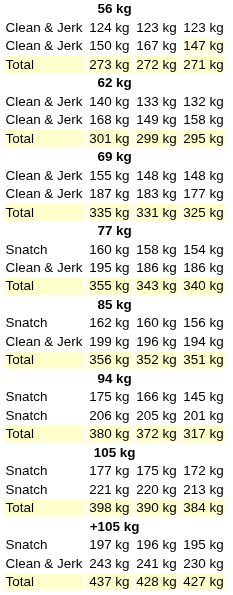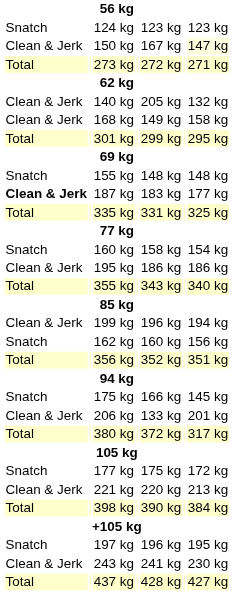 <table>
 <tr>
 <th colspan=7>56 kg</th>
 </tr>
 <tr>
-<td>Clean & Jerk</td>
+<td>Snatch</td>
 <td></td>
 <td>124 kg</td>
 <td></td>
 <td>123 kg</td>
 <td></td>
 <td>123 kg</td>
 </tr>
 <tr>
 <td>Clean & Jerk</td>
 <td></td>
 <td>150 kg</td>
 <td></td>
 <td>167 kg</td>
 <td></td>
 <td style="background: lightyellow;">147 kg</td>
 </tr>
 <tr bgcolor=ffffcc>
 <td>Total</td>
 <td></td>
 <td>273 kg</td>
 <td></td>
 <td>272 kg</td>
 <td></td>
 <td>271 kg</td>
 </tr>
 <tr>
 <th colspan=7>62 kg</th>
 </tr>
 <tr>
 <td>Clean & Jerk</td>
 <td></td>
 <td>140 kg</td>
 <td></td>
-<td>133 kg</td>
+<td>205 kg</td>
 <td></td>
 <td>132 kg</td>
 </tr>
 <tr>
 <td>Clean & Jerk</td>
 <td></td>
 <td>168 kg</td>
 <td></td>
 <td>149 kg</td>
 <td></td>
 <td>158 kg</td>
 </tr>
 <tr bgcolor=ffffcc>
 <td>Total</td>
 <td></td>
 <td>301 kg</td>
 <td></td>
 <td>299 kg</td>
 <td></td>
 <td>295 kg</td>
 </tr>
 <tr>
 <th colspan=7>69 kg</th>
 </tr>
 <tr>
-<td>Clean & Jerk</td>
+<td>Snatch</td>
 <td></td>
 <td>155 kg</td>
 <td></td>
 <td>148 kg</td>
 <td></td>
 <td>148 kg</td>
 </tr>
 <tr>
-<td>Clean & Jerk</td>
+<td><strong>Clean & Jerk</strong></td>
 <td></td>
 <td>187 kg</td>
 <td></td>
 <td>183 kg</td>
 <td></td>
 <td>177 kg</td>
 </tr>
 <tr bgcolor=ffffcc>
 <td>Total</td>
 <td></td>
 <td>335 kg</td>
 <td></td>
 <td>331 kg</td>
 <td></td>
 <td>325 kg</td>
 </tr>
 <tr>
 <th colspan=7>77 kg</th>
 </tr>
 <tr>
 <td>Snatch</td>
 <td></td>
 <td>160 kg</td>
 <td></td>
 <td>158 kg</td>
 <td></td>
 <td>154 kg</td>
 </tr>
 <tr>
 <td>Clean & Jerk</td>
 <td></td>
 <td>195 kg</td>
 <td></td>
 <td>186 kg</td>
 <td></td>
 <td>186 kg</td>
 </tr>
 <tr bgcolor=ffffcc>
 <td>Total</td>
 <td></td>
 <td>355 kg</td>
 <td></td>
 <td>343 kg</td>
 <td></td>
 <td>340 kg</td>
 </tr>
 <tr>
 <th colspan=7>85 kg</th>
 </tr>
 <tr>
+<td>Clean & Jerk</td>
+<td></td>
+<td>199 kg</td>
+<td></td>
+<td>196 kg</td>
+<td></td>
+<td>194 kg</td>
+</tr>
+<tr>
 <td>Snatch</td>
 <td></td>
 <td>162 kg</td>
 <td></td>
 <td>160 kg</td>
 <td></td>
 <td>156 kg</td>
-</tr>
-<tr>
-<td>Clean & Jerk</td>
-<td></td>
-<td>199 kg</td>
-<td></td>
-<td>196 kg</td>
-<td></td>
-<td>194 kg</td>
 </tr>
 <tr bgcolor=ffffcc>
 <td>Total</td>
 <td></td>
 <td>356 kg</td>
 <td></td>
 <td>352 kg</td>
 <td></td>
 <td>351 kg</td>
 </tr>
 <tr>
 <th colspan=7>94 kg</th>
 </tr>
 <tr>
 <td>Snatch</td>
 <td></td>
 <td>175 kg</td>
 <td></td>
 <td>166 kg</td>
 <td></td>
 <td>145 kg</td>
 </tr>
 <tr>
-<td>Snatch</td>
+<td>Clean & Jerk</td>
 <td></td>
 <td>206 kg</td>
 <td></td>
-<td>205 kg</td>
+<td>133 kg</td>
 <td></td>
 <td>201 kg</td>
 </tr>
 <tr bgcolor=ffffcc>
 <td>Total</td>
 <td></td>
 <td>380 kg</td>
 <td></td>
 <td>372 kg</td>
 <td></td>
 <td>317 kg</td>
 </tr>
 <tr>
 <th colspan=7>105 kg</th>
 </tr>
 <tr>
 <td>Snatch</td>
 <td></td>
 <td>177 kg</td>
 <td></td>
 <td>175 kg</td>
 <td></td>
 <td>172 kg</td>
 </tr>
 <tr>
-<td>Snatch</td>
+<td>Clean & Jerk</td>
 <td></td>
 <td>221 kg</td>
 <td></td>
 <td>220 kg</td>
 <td></td>
 <td>213 kg</td>
 </tr>
 <tr bgcolor=ffffcc>
 <td>Total</td>
 <td></td>
 <td>398 kg</td>
 <td></td>
 <td>390 kg</td>
 <td></td>
 <td>384 kg</td>
 </tr>
 <tr>
 <th colspan=7>+105 kg</th>
 </tr>
 <tr>
 <td>Snatch</td>
 <td></td>
 <td>197 kg</td>
 <td></td>
 <td>196 kg</td>
 <td></td>
 <td>195 kg</td>
 </tr>
 <tr>
 <td>Clean & Jerk</td>
 <td></td>
 <td>243 kg</td>
 <td></td>
 <td>241 kg</td>
 <td></td>
 <td>230 kg</td>
 </tr>
 <tr bgcolor=ffffcc>
 <td>Total</td>
 <td></td>
 <td>437 kg</td>
 <td></td>
 <td>428 kg</td>
 <td></td>
 <td>427 kg</td>
 </tr>
 </table>
